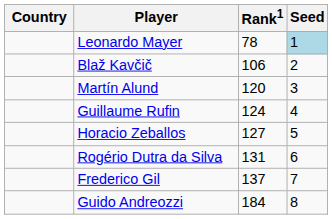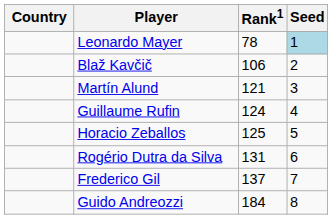 <table class="sortable wikitable">
 <tr>
 <th width="70">Country</th>
 <th width="175">Player</th>
 <th>Rank<sup>1</sup></th>
 <th>Seed</th>
 </tr>
 <tr>
 <td></td>
 <td><a href='#'>Leonardo Mayer</a></td>
 <td>78</td>
 <td style="background: lightblue;">1</td>
 </tr>
 <tr>
 <td></td>
 <td><a href='#'>Blaž Kavčič</a></td>
 <td>106</td>
 <td>2</td>
 </tr>
 <tr>
 <td></td>
 <td><a href='#'>Martín Alund</a></td>
-<td>120</td>
+<td>121</td>
 <td>3</td>
 </tr>
 <tr>
 <td></td>
 <td><a href='#'>Guillaume Rufin</a></td>
 <td>124</td>
 <td>4</td>
 </tr>
 <tr>
 <td></td>
 <td><a href='#'>Horacio Zeballos</a></td>
-<td>127</td>
+<td>125</td>
 <td>5</td>
 </tr>
 <tr>
 <td></td>
 <td><a href='#'>Rogério Dutra da Silva</a></td>
 <td>131</td>
 <td>6</td>
 </tr>
 <tr>
 <td></td>
 <td><a href='#'>Frederico Gil</a></td>
 <td>137</td>
 <td>7</td>
 </tr>
 <tr>
 <td></td>
 <td><a href='#'>Guido Andreozzi</a></td>
 <td>184</td>
 <td>8</td>
 </tr>
 </table>
